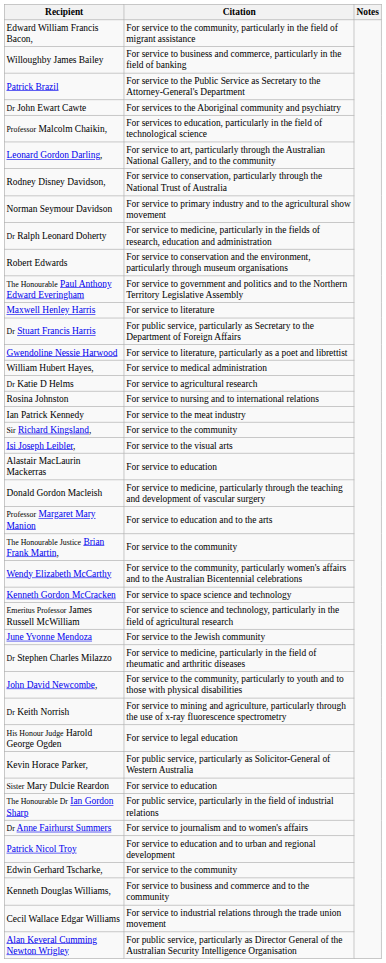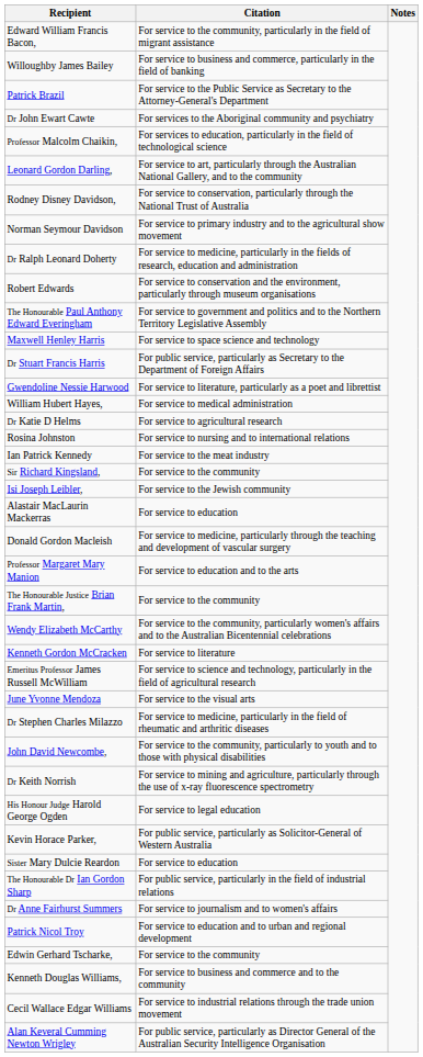 <table class="wikitable" style="font-size:95%;">
 <tr>
 <th>Recipient</th>
 <th>Citation</th>
 <th>Notes</th>
 </tr>
 <tr>
 <td>Edward William Francis Bacon, </td>
 <td>For service to the community, particularly in the field of migrant assistance</td>
 <td rowspan="41"></td>
 </tr>
 <tr>
 <td>Willoughby James Bailey</td>
 <td>For service to business and commerce, particularly in the field of banking</td>
 </tr>
 <tr>
 <td><a href='#'>Patrick Brazil</a></td>
 <td>For service to the Public Service as Secretary to the Attorney-General's Department</td>
 </tr>
 <tr>
 <td><small>Dr</small> John Ewart Cawte</td>
 <td>For services to the Aboriginal community and psychiatry</td>
 </tr>
 <tr>
 <td><small>Professor</small> Malcolm Chaikin, </td>
 <td>For services to education, particularly in the field of technological science</td>
 </tr>
 <tr>
 <td><a href='#'>Leonard Gordon Darling</a>, </td>
 <td>For service to art, particularly through the Australian National Gallery, and to the community</td>
 </tr>
 <tr>
 <td>Rodney Disney Davidson, </td>
 <td>For service to conservation, particularly through the National Trust of Australia</td>
 </tr>
 <tr>
 <td>Norman Seymour Davidson</td>
 <td>For service to primary industry and to the agricultural show movement</td>
 </tr>
 <tr>
 <td><small>Dr</small> Ralph Leonard Doherty</td>
 <td>For service to medicine, particularly in the fields of research, education and administration</td>
 </tr>
 <tr>
 <td>Robert Edwards</td>
 <td>For service to conservation and the environment, particularly through museum organisations</td>
 </tr>
 <tr>
 <td><small>The Honourable</small> <a href='#'>Paul Anthony Edward Everingham</a></td>
 <td>For service to government and politics and to the Northern Territory Legislative Assembly</td>
 </tr>
 <tr>
 <td><a href='#'>Maxwell Henley Harris</a></td>
-<td>For service to literature</td>
+<td>For service to space science and technology</td>
 </tr>
 <tr>
 <td><small>Dr</small> <a href='#'>Stuart Francis Harris</a></td>
 <td>For public service, particularly as Secretary to the Department of Foreign Affairs</td>
 </tr>
 <tr>
 <td><a href='#'>Gwendoline Nessie Harwood</a></td>
 <td>For service to literature, particularly as a poet and librettist</td>
 </tr>
 <tr>
 <td>William Hubert Hayes, </td>
 <td>For service to medical administration</td>
 </tr>
 <tr>
 <td><small>Dr</small> Katie D Helms</td>
 <td>For service to agricultural research</td>
 </tr>
 <tr>
 <td>Rosina Johnston</td>
 <td>For service to nursing and to international relations</td>
 </tr>
 <tr>
 <td>Ian Patrick Kennedy</td>
 <td>For service to the meat industry</td>
 </tr>
 <tr>
 <td><small>Sir</small> <a href='#'>Richard Kingsland</a>, </td>
 <td>For service to the community</td>
 </tr>
 <tr>
 <td><a href='#'>Isi Joseph Leibler</a>, </td>
-<td>For service to the visual arts</td>
+<td>For service to the Jewish community</td>
 </tr>
 <tr>
 <td>Alastair MacLaurin Mackerras</td>
 <td>For service to education</td>
 </tr>
 <tr>
 <td>Donald Gordon Macleish</td>
 <td>For service to medicine, particularly through the teaching and development of vascular surgery</td>
 </tr>
 <tr>
 <td><small>Professor</small> <a href='#'>Margaret Mary Manion</a></td>
 <td>For service to education and to the arts</td>
 </tr>
 <tr>
 <td><small>The Honourable Justice</small> <a href='#'>Brian Frank Martin</a>, </td>
 <td>For service to the community</td>
 </tr>
 <tr>
 <td><a href='#'>Wendy Elizabeth McCarthy</a></td>
 <td>For service to the community, particularly women's affairs and to the Australian Bicentennial celebrations</td>
 </tr>
 <tr>
 <td><a href='#'>Kenneth Gordon McCracken</a></td>
-<td>For service to space science and technology</td>
+<td>For service to literature</td>
 </tr>
 <tr>
 <td><small>Emeritus Professor</small> James Russell McWilliam</td>
 <td>For service to science and technology, particularly in the field of agricultural research</td>
 </tr>
 <tr>
 <td><a href='#'>June Yvonne Mendoza</a></td>
-<td>For service to the Jewish community</td>
+<td>For service to the visual arts</td>
 </tr>
 <tr>
 <td><small>Dr</small> Stephen Charles Milazzo</td>
 <td>For service to medicine, particularly in the field of rheumatic and arthritic diseases</td>
 </tr>
 <tr>
 <td><a href='#'>John David Newcombe</a>, </td>
 <td>For service to the community, particularly to youth and to those with physical disabilities</td>
 </tr>
 <tr>
 <td><small>Dr</small> Keith Norrish</td>
 <td>For service to mining and agriculture, particularly through the use of x-ray fluorescence spectrometry</td>
 </tr>
 <tr>
 <td><small>His Honour Judge</small> Harold George Ogden</td>
 <td>For service to legal education</td>
 </tr>
 <tr>
 <td>Kevin Horace Parker, </td>
 <td>For public service, particularly as Solicitor-General of Western Australia</td>
 </tr>
 <tr>
 <td><small>Sister</small> Mary Dulcie Reardon</td>
 <td>For service to education</td>
 </tr>
 <tr>
 <td><small>The Honourable Dr</small> <a href='#'>Ian Gordon Sharp</a></td>
 <td>For public service, particularly in the field of industrial relations</td>
 </tr>
 <tr>
 <td><small>Dr</small> <a href='#'>Anne Fairhurst Summers</a></td>
 <td>For service to journalism and to women's affairs</td>
 </tr>
 <tr>
 <td><a href='#'>Patrick Nicol Troy</a></td>
 <td>For service to education and to urban and regional development</td>
 </tr>
 <tr>
 <td>Edwin Gerhard Tscharke, </td>
 <td>For service to the community</td>
 </tr>
 <tr>
 <td>Kenneth Douglas Williams, </td>
 <td>For service to business and commerce and to the community</td>
 </tr>
 <tr>
 <td>Cecil Wallace Edgar Williams</td>
 <td>For service to industrial relations through the trade union movement</td>
 </tr>
 <tr>
 <td><a href='#'>Alan Keveral Cumming Newton Wrigley</a></td>
 <td>For public service, particularly as Director General of the Australian Security Intelligence Organisation</td>
 </tr>
 </table>
